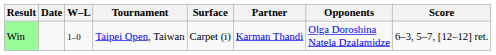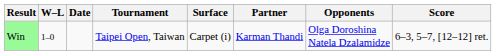 <table class="sortable wikitable">
 <tr>
 <th>Result</th>
+<th class="unsortable">W–L</th>
 <th>Date</th>
-<th class="unsortable">W–L</th>
 <th>Tournament</th>
 <th>Surface</th>
 <th>Partner</th>
 <th>Opponents</th>
 <th class="unsortable">Score</th>
 </tr>
 <tr>
 <td style="background:#98fb98;">Win</td>
+<td><small>1–0</small></td>
 <td><a href='#'></a></td>
-<td><small>1–0</small></td>
 <td><a href='#'>Taipei Open</a>, Taiwan</td>
 <td>Carpet (i)</td>
 <td> <a href='#'>Karman Thandi</a></td>
 <td> <a href='#'>Olga Doroshina</a> <br>  <a href='#'>Natela Dzalamidze</a></td>
 <td>6–3, 5–7, [12–12] ret.</td>
 </tr>
 </table>
